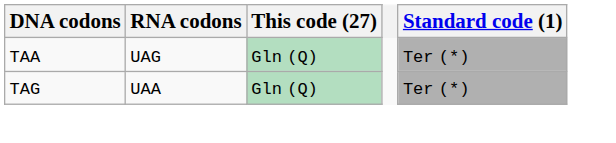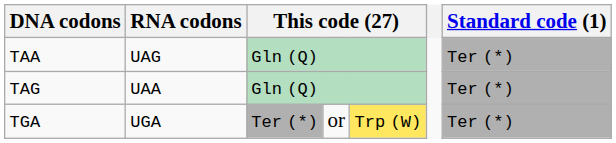 <table class="wikitable" style="border: none; style="text-align: center;">
 <tr>
 <th>DNA codons</th>
 <th>RNA codons</th>
 <th colspan="3">This code (27)</th>
 <th style="border: none; width: 5px;"></th>
 <th><a href='#'>Standard code</a> (1)</th>
 </tr>
 <tr>
 <td><code>TAA</code></td>
 <td><code>UAG</code></td>
 <td colspan="3" style="background-color:#b3dec0;"><code>Gln</code> <code>(Q)</code></td>
 <td style="border: none; width: 5px;"></td>
 <td style="background-color:#B0B0B0;"><code>Ter</code> <code>(*)</code></td>
 </tr>
 <tr>
 <td><code>TAG</code></td>
 <td><code>UAA</code></td>
 <td colspan="3" style="background-color:#b3dec0;"><code>Gln</code> <code>(Q)</code></td>
 <td style="border: none; width: 5px;"></td>
 <td style="background-color:#B0B0B0;"><code>Ter</code> <code>(*)</code></td>
 </tr>
+<tr>
+<td><code>TGA</code></td>
+<td><code>UGA</code></td>
+<td style="background-color:#B0B0B0;"><code>Ter</code> <code>(*)</code></td>
+<td>or</td>
+<td style="background-color:#ffe75f;"><code>Trp</code> <code>(W)</code></td>
+<td style="border: none; width: 5px;"></td>
+<td style="background-color:#B0B0B0;"><code>Ter</code> <code>(*)</code></td>
+</tr>
 </table>
